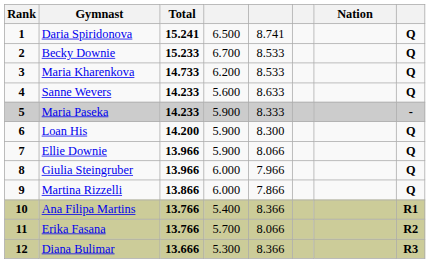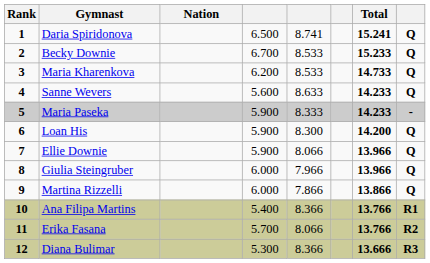 <table class="wikitable sortable" style="text-align:center; font-size:100%">
 <tr>
 <th scope="col"  style="width:15px;">Rank</th>
 <th scope="col"  style="width:150px;">Gymnast</th>
-<th scope="col"  style="width:50px;">Total</th>
+<th scope="col"  style="width:100px;">Nation</th>
 <th scope="col"  style="width:50px;"></th>
 <th scope="col"  style="width:50px;"></th>
 <th scope="col"  style="width:20px;"></th>
-<th scope="col"  style="width:100px;">Nation</th>
+<th scope="col"  style="width:50px;">Total</th>
 <th scope="col"  style="width:30px;"></th>
 </tr>
 <tr>
 <td scope=row style="text-align:center"><strong>1</strong></td>
 <td align=left><a href='#'>Daria Spiridonova</a></td>
-<td><strong>15.241</strong></td>
+<td style="text-align:left;"></td>
 <td>6.500</td>
 <td>8.741</td>
 <td></td>
-<td style="text-align:left;"></td>
+<td><strong>15.241</strong></td>
 <td><strong>Q</strong></td>
 </tr>
 <tr>
 <td scope=row style="text-align:center"><strong>2</strong></td>
 <td align=left><a href='#'>Becky Downie</a></td>
-<td><strong>15.233</strong></td>
+<td style="text-align:left;"></td>
 <td>6.700</td>
 <td>8.533</td>
 <td></td>
-<td style="text-align:left;"></td>
+<td><strong>15.233</strong></td>
 <td><strong>Q</strong></td>
 </tr>
 <tr>
 <td scope=row style="text-align:center"><strong>3</strong></td>
 <td align=left><a href='#'>Maria Kharenkova</a></td>
-<td><strong>14.733</strong></td>
+<td style="text-align:left;"></td>
 <td>6.200</td>
 <td>8.533</td>
 <td></td>
-<td style="text-align:left;"></td>
+<td><strong>14.733</strong></td>
 <td><strong>Q</strong></td>
 </tr>
 <tr>
 <td scope=row style="text-align:center"><strong>4</strong></td>
 <td align=left><a href='#'>Sanne Wevers</a></td>
-<td><strong>14.233</strong></td>
+<td style="text-align:left;"></td>
 <td>5.600</td>
 <td>8.633</td>
 <td></td>
-<td style="text-align:left;"></td>
+<td><strong>14.233</strong></td>
 <td><strong>Q</strong></td>
 </tr>
 <tr style="background:#cccccc;">
 <td scope=row style="text-align:center"><strong>5</strong></td>
 <td align=left><a href='#'>Maria Paseka</a></td>
-<td><strong>14.233</strong></td>
+<td style="text-align:left;"></td>
 <td>5.900</td>
 <td>8.333</td>
 <td></td>
-<td style="text-align:left;"></td>
+<td><strong>14.233</strong></td>
 <td><strong>-</strong></td>
 </tr>
 <tr>
 <td scope=row style="text-align:center"><strong>6</strong></td>
 <td align=left><a href='#'>Loan His</a></td>
-<td><strong>14.200</strong></td>
+<td style="text-align:left;"></td>
 <td>5.900</td>
 <td>8.300</td>
 <td></td>
-<td style="text-align:left;"></td>
+<td><strong>14.200</strong></td>
 <td><strong>Q</strong></td>
 </tr>
 <tr>
 <td scope=row style="text-align:center"><strong>7</strong></td>
 <td align=left><a href='#'>Ellie Downie</a></td>
-<td><strong>13.966</strong></td>
+<td style="text-align:left;"></td>
 <td>5.900</td>
 <td>8.066</td>
 <td></td>
-<td style="text-align:left;"></td>
+<td><strong>13.966</strong></td>
 <td><strong>Q</strong></td>
 </tr>
 <tr>
 <td scope=row style="text-align:center"><strong>8</strong></td>
 <td align=left><a href='#'>Giulia Steingruber</a></td>
-<td><strong>13.966</strong></td>
+<td style="text-align:left;"></td>
 <td>6.000</td>
 <td>7.966</td>
 <td></td>
-<td style="text-align:left;"></td>
+<td><strong>13.966</strong></td>
 <td><strong>Q</strong></td>
 </tr>
 <tr>
 <td scope=row style="text-align:center"><strong>9</strong></td>
 <td align=left><a href='#'>Martina Rizzelli</a></td>
-<td><strong>13.866</strong></td>
+<td style="text-align:left;"></td>
 <td>6.000</td>
 <td>7.866</td>
 <td></td>
-<td style="text-align:left;"></td>
+<td><strong>13.866</strong></td>
 <td><strong>Q</strong></td>
 </tr>
 <tr style="background:#cccc99;">
 <td scope=row style="text-align:center"><strong>10</strong></td>
 <td align=left><a href='#'>Ana Filipa Martins</a></td>
-<td><strong>13.766</strong></td>
+<td style="text-align:left;"></td>
 <td>5.400</td>
 <td>8.366</td>
 <td></td>
-<td style="text-align:left;"></td>
+<td><strong>13.766</strong></td>
 <td><strong>R1</strong></td>
 </tr>
 <tr style="background:#cccc99;">
 <td scope=row style="text-align:center"><strong>11</strong></td>
 <td align=left><a href='#'>Erika Fasana</a></td>
-<td><strong>13.766</strong></td>
+<td style="text-align:left;"></td>
 <td>5.700</td>
 <td>8.066</td>
 <td></td>
-<td style="text-align:left;"></td>
+<td><strong>13.766</strong></td>
 <td><strong>R2</strong></td>
 </tr>
 <tr style="background:#cccc99;">
 <td scope=row style="text-align:center"><strong>12</strong></td>
 <td align=left><a href='#'>Diana Bulimar</a></td>
-<td><strong>13.666</strong></td>
+<td style="text-align:left;"></td>
 <td>5.300</td>
 <td>8.366</td>
 <td></td>
-<td style="text-align:left;"></td>
+<td><strong>13.666</strong></td>
 <td><strong>R3</strong></td>
 </tr>
 </table>
